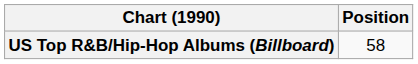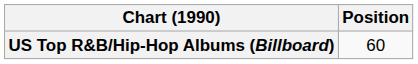 <table class="wikitable plainrowheaders" style="text-align:center">
 <tr>
 <th scope="col">Chart (1990)</th>
 <th scope="col">Position</th>
 </tr>
 <tr>
 <th scope="row">US Top R&B/Hip-Hop Albums (<em>Billboard</em>)</th>
-<td>58</td>
+<td>60</td>
 </tr>
 </table>
